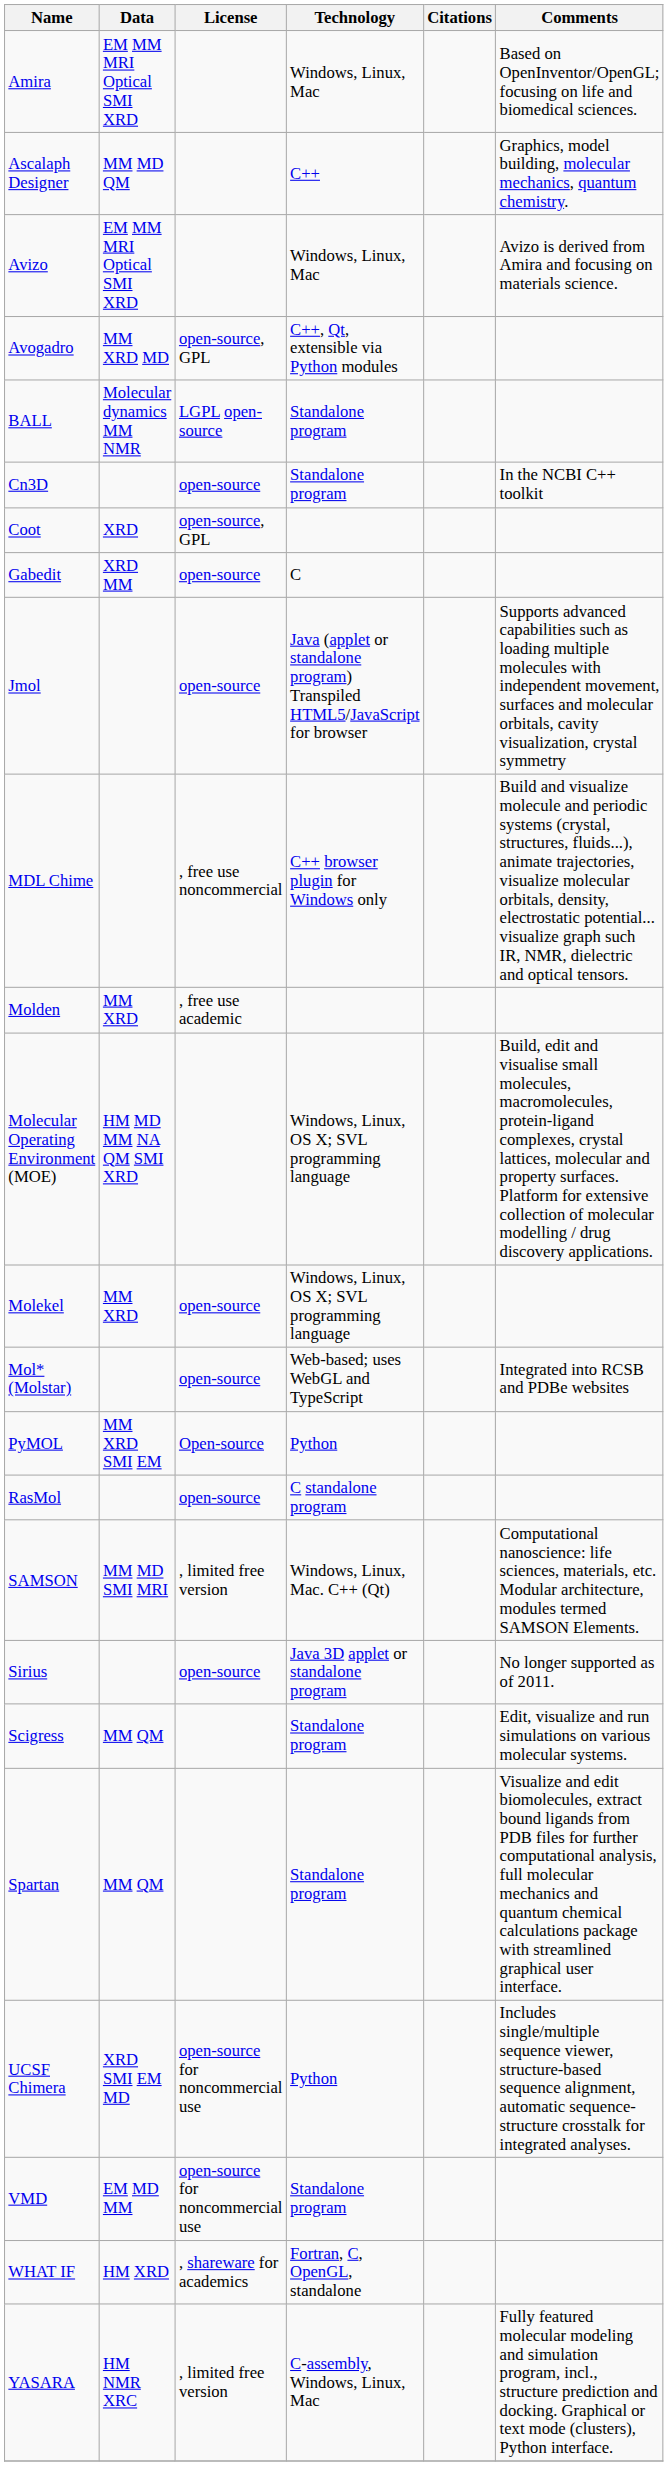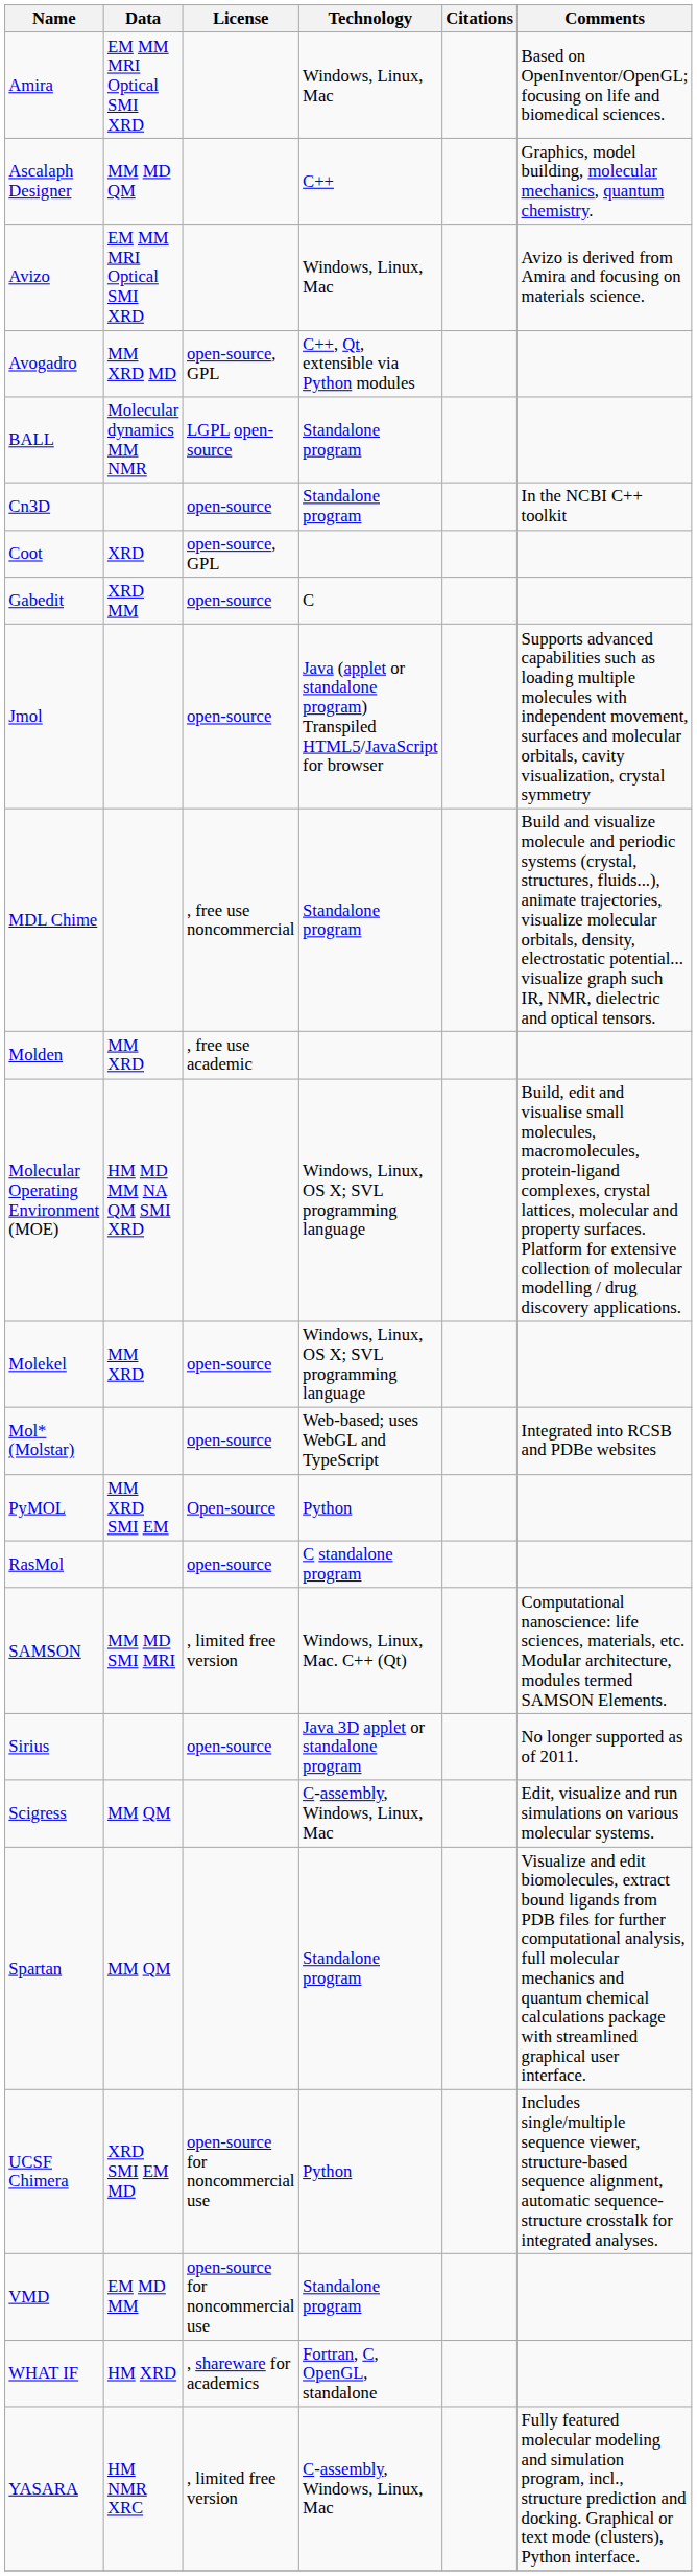 <table class="wikitable sortable">
 <tr>
 <th>Name</th>
 <th>Data</th>
 <th>License</th>
 <th>Technology</th>
 <th>Citations</th>
 <th>Comments</th>
 </tr>
 <tr>
 <td><a href='#'>Amira</a></td>
 <td><a href='#'>EM</a> <a href='#'>MM</a> <a href='#'>MRI</a> <a href='#'>Optical</a> <a href='#'>SMI</a> <a href='#'>XRD</a></td>
 <td></td>
 <td>Windows, Linux, Mac</td>
 <td></td>
 <td>Based on OpenInventor/OpenGL; focusing on life and biomedical sciences.</td>
 </tr>
 <tr>
 <td><a href='#'>Ascalaph Designer</a></td>
 <td><a href='#'>MM</a> <a href='#'>MD</a> <a href='#'>QM</a></td>
 <td></td>
 <td><a href='#'>C++</a></td>
 <td></td>
 <td>Graphics, model building, <a href='#'>molecular mechanics</a>, <a href='#'>quantum chemistry</a>.</td>
 </tr>
 <tr>
 <td><a href='#'>Avizo</a></td>
 <td><a href='#'>EM</a> <a href='#'>MM</a> <a href='#'>MRI</a> <a href='#'>Optical</a> <a href='#'>SMI</a> <a href='#'>XRD</a></td>
 <td></td>
 <td>Windows, Linux, Mac</td>
 <td></td>
 <td>Avizo is derived from Amira and focusing on materials science.</td>
 </tr>
 <tr>
 <td><a href='#'>Avogadro</a></td>
 <td><a href='#'>MM</a> <a href='#'>XRD</a> <a href='#'>MD</a></td>
 <td> <a href='#'>open-source</a>, GPL</td>
 <td><a href='#'>C++</a>, <a href='#'>Qt</a>, extensible via <a href='#'>Python</a> modules</td>
 <td></td>
 <td></td>
 </tr>
 <tr>
 <td><a href='#'>BALL</a></td>
 <td><a href='#'>Molecular dynamics</a> <a href='#'>MM</a> <a href='#'>NMR</a></td>
 <td><a href='#'>LGPL</a> <a href='#'>open-source</a></td>
 <td><a href='#'>Standalone program</a></td>
 <td></td>
 <td></td>
 </tr>
 <tr>
 <td><a href='#'>Cn3D</a></td>
 <td></td>
 <td> <a href='#'>open-source</a></td>
 <td><a href='#'>Standalone program</a></td>
 <td></td>
 <td>In the NCBI C++ toolkit</td>
 </tr>
 <tr>
 <td><a href='#'>Coot</a></td>
 <td><a href='#'>XRD</a></td>
 <td> <a href='#'>open-source</a>, GPL</td>
 <td></td>
 <td></td>
 <td></td>
 </tr>
 <tr>
 <td><a href='#'>Gabedit</a></td>
 <td><a href='#'>XRD</a> <a href='#'>MM</a></td>
 <td> <a href='#'>open-source</a></td>
 <td>C</td>
 <td></td>
 <td></td>
 </tr>
 <tr>
 <td><a href='#'>Jmol</a></td>
 <td></td>
 <td> <a href='#'>open-source</a></td>
 <td><a href='#'>Java</a> (<a href='#'>applet</a> or <a href='#'>standalone program</a>)<br>Transpiled <a href='#'>HTML5</a>/<a href='#'>JavaScript</a> for browser</td>
 <td></td>
 <td>Supports advanced capabilities such as loading multiple molecules with independent movement, surfaces and molecular orbitals, cavity visualization, crystal symmetry</td>
 </tr>
 <tr>
 <td><a href='#'>MDL Chime</a></td>
 <td></td>
 <td>, free use noncommercial</td>
-<td><a href='#'>C++</a> <a href='#'>browser plugin</a> for <a href='#'>Windows</a> only</td>
+<td><a href='#'>Standalone program</a></td>
 <td></td>
 <td>Build and visualize molecule and periodic systems (crystal, structures, fluids...), animate trajectories, visualize molecular orbitals, density, electrostatic potential... visualize graph such IR, NMR, dielectric and optical tensors.</td>
 </tr>
 <tr>
 <td><a href='#'>Molden</a></td>
 <td><a href='#'>MM</a> <a href='#'>XRD</a></td>
 <td>, free use academic</td>
 <td></td>
 <td></td>
 <td></td>
 </tr>
 <tr>
 <td><a href='#'>Molecular Operating Environment</a> (MOE)</td>
 <td><a href='#'>HM</a> <a href='#'>MD</a> <a href='#'>MM</a> <a href='#'>NA</a> <a href='#'>QM</a> <a href='#'>SMI</a> <a href='#'>XRD</a></td>
 <td></td>
 <td>Windows, Linux, OS X; SVL programming language</td>
 <td></td>
 <td>Build, edit and visualise small molecules, macromolecules, protein-ligand complexes, crystal lattices, molecular and property surfaces. Platform for extensive collection of molecular modelling / drug discovery applications.</td>
 </tr>
 <tr>
 <td><a href='#'>Molekel</a></td>
 <td><a href='#'>MM</a> <a href='#'>XRD</a></td>
 <td> <a href='#'>open-source</a></td>
 <td>Windows, Linux, OS X; SVL programming language</td>
 <td></td>
 <td></td>
 </tr>
 <tr>
 <td><a href='#'>Mol* (Molstar)</a></td>
 <td></td>
 <td> <a href='#'>open-source</a></td>
 <td>Web-based; uses WebGL and TypeScript</td>
 <td></td>
 <td>Integrated into RCSB and PDBe websites</td>
 </tr>
 <tr>
 <td><a href='#'>PyMOL</a></td>
 <td><a href='#'>MM</a> <a href='#'>XRD</a> <a href='#'>SMI</a> <a href='#'>EM</a></td>
 <td> <a href='#'>Open-source</a></td>
 <td><a href='#'>Python</a></td>
 <td></td>
 <td></td>
 </tr>
 <tr>
 <td><a href='#'>RasMol</a></td>
 <td></td>
 <td> <a href='#'>open-source</a></td>
 <td><a href='#'>C</a> <a href='#'>standalone program</a></td>
 <td></td>
 <td></td>
 </tr>
 <tr>
 <td><a href='#'>SAMSON</a></td>
 <td><a href='#'>MM</a> <a href='#'>MD</a> <a href='#'>SMI</a> <a href='#'>MRI</a></td>
 <td>, limited free version</td>
 <td>Windows, Linux, Mac. C++ (Qt)</td>
 <td></td>
 <td>Computational nanoscience: life sciences, materials, etc. Modular architecture, modules termed SAMSON Elements.</td>
 </tr>
 <tr>
 <td><a href='#'>Sirius</a></td>
 <td></td>
 <td> <a href='#'>open-source</a></td>
 <td><a href='#'>Java 3D</a> <a href='#'>applet</a> or <a href='#'>standalone program</a></td>
 <td></td>
 <td>No longer supported as of 2011.</td>
 </tr>
 <tr>
 <td><a href='#'>Scigress</a></td>
 <td><a href='#'>MM</a> <a href='#'>QM</a></td>
 <td></td>
-<td><a href='#'>Standalone program</a></td>
+<td><a href='#'>C</a>-<a href='#'>assembly</a>, Windows, Linux, Mac</td>
 <td></td>
 <td>Edit, visualize and run simulations on various molecular systems.</td>
 </tr>
 <tr>
 <td><a href='#'>Spartan</a></td>
 <td><a href='#'>MM</a> <a href='#'>QM</a></td>
 <td></td>
 <td><a href='#'>Standalone program</a></td>
 <td></td>
 <td>Visualize and edit biomolecules, extract bound ligands from PDB files for further computational analysis, full molecular mechanics and quantum chemical calculations package with streamlined graphical user interface.</td>
 </tr>
 <tr>
 <td><a href='#'>UCSF Chimera</a></td>
 <td><a href='#'>XRD</a> <a href='#'>SMI</a> <a href='#'>EM</a> <a href='#'>MD</a></td>
 <td> <a href='#'>open-source</a> for noncommercial use</td>
 <td><a href='#'>Python</a></td>
 <td></td>
 <td>Includes single/multiple sequence viewer, structure-based sequence alignment, automatic sequence-structure crosstalk for integrated analyses.</td>
 </tr>
 <tr>
 <td><a href='#'>VMD</a></td>
 <td><a href='#'>EM</a> <a href='#'>MD</a> <a href='#'>MM</a></td>
 <td> <a href='#'>open-source</a> for noncommercial use</td>
 <td><a href='#'>Standalone program</a></td>
 <td></td>
 <td></td>
 </tr>
 <tr>
 <td><a href='#'>WHAT IF</a></td>
 <td><a href='#'>HM</a> <a href='#'>XRD</a></td>
 <td>, <a href='#'>shareware</a> for academics</td>
 <td><a href='#'>Fortran</a>, <a href='#'>C</a>, <a href='#'>OpenGL</a>, standalone</td>
 <td></td>
 <td></td>
 </tr>
 <tr>
 <td><a href='#'>YASARA</a></td>
 <td><a href='#'>HM</a> <a href='#'>NMR</a> <a href='#'>XRC</a></td>
 <td>, limited free version</td>
 <td><a href='#'>C</a>-<a href='#'>assembly</a>, Windows, Linux, Mac</td>
 <td></td>
 <td>Fully featured molecular modeling and simulation program, incl., structure prediction and docking. Graphical or text mode (clusters), Python interface.</td>
 </tr>
 <tr>
 </tr>
 </table>
